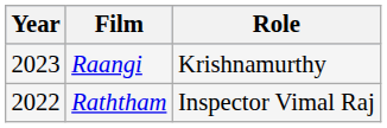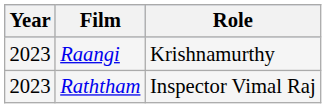 <table class="wikitable sortable" style="background:#f5f5f5;">
 <tr style="background:#B0C4DE;">
 <th>Year</th>
 <th>Film</th>
 <th class=unsortable>Role</th>
 </tr>
 <tr>
 <td>2023</td>
 <td><em><a href='#'>Raangi</a></em></td>
 <td>Krishnamurthy</td>
 </tr>
 <tr>
-<td>2022</td>
+<td>2023</td>
 <td><em><a href='#'>Raththam</a></em></td>
 <td>Inspector Vimal Raj</td>
 </tr>
 </table>
